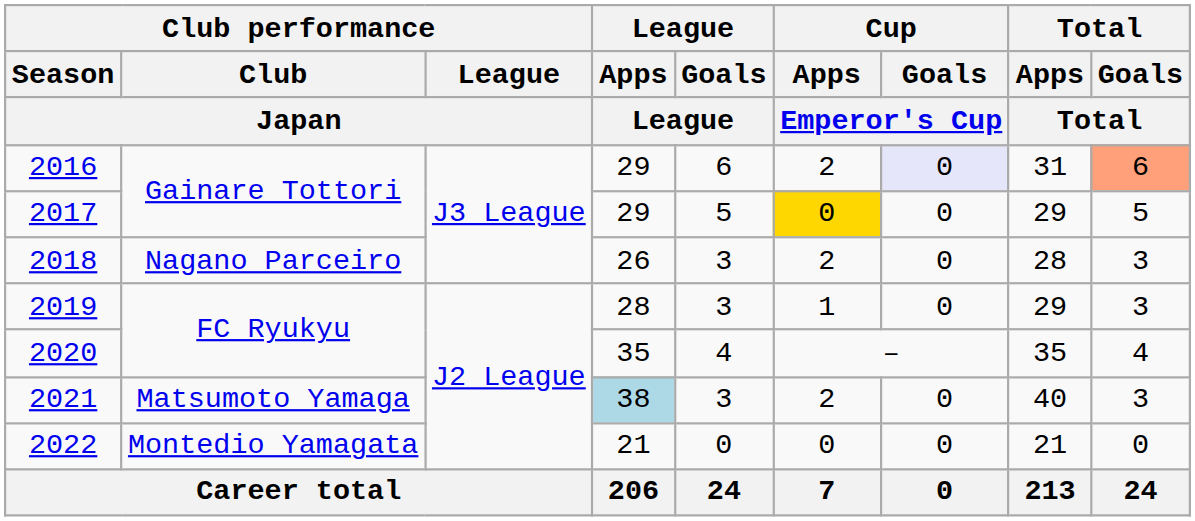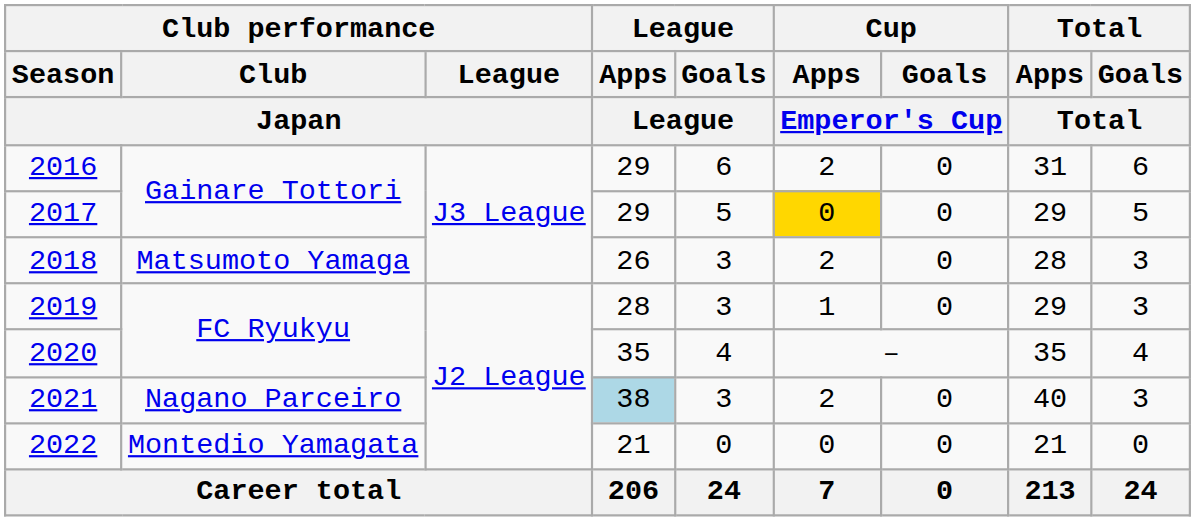 <table class="wikitable" style="text-align:center">
 <tr>
 <th colspan=3>Club performance</th>
 <th colspan=2>League</th>
 <th colspan=2>Cup</th>
 <th colspan=2>Total</th>
 </tr>
 <tr>
 <th>Season</th>
 <th>Club</th>
 <th>League</th>
 <th>Apps</th>
 <th>Goals</th>
 <th>Apps</th>
 <th>Goals</th>
 <th>Apps</th>
 <th>Goals</th>
 </tr>
 <tr>
 <th colspan=3>Japan</th>
 <th colspan=2>League</th>
 <th colspan=2><a href='#'>Emperor's Cup</a></th>
 <th colspan=2>Total</th>
 </tr>
 <tr>
 <td><a href='#'>2016</a></td>
 <td rowspan="2"><a href='#'>Gainare Tottori</a></td>
 <td rowspan="3"><a href='#'>J3 League</a></td>
 <td>29</td>
 <td>6</td>
 <td>2</td>
-<td style="background: lavender;">0</td>
+<td>0</td>
 <td>31</td>
-<td style="background: lightsalmon;">6</td>
+<td>6</td>
 </tr>
 <tr>
 <td><a href='#'>2017</a></td>
 <td>29</td>
 <td>5</td>
 <td style="background: gold;">0</td>
 <td>0</td>
 <td>29</td>
 <td>5</td>
 </tr>
 <tr>
 <td><a href='#'>2018</a></td>
-<td><a href='#'>Nagano Parceiro</a></td>
+<td><a href='#'>Matsumoto Yamaga</a></td>
 <td>26</td>
 <td>3</td>
 <td>2</td>
 <td>0</td>
 <td>28</td>
 <td>3</td>
 </tr>
 <tr>
 <td><a href='#'>2019</a></td>
 <td rowspan="2"><a href='#'>FC Ryukyu</a></td>
 <td rowspan="4"><a href='#'>J2 League</a></td>
 <td>28</td>
 <td>3</td>
 <td>1</td>
 <td>0</td>
 <td>29</td>
 <td>3</td>
 </tr>
 <tr>
 <td><a href='#'>2020</a></td>
 <td>35</td>
 <td>4</td>
 <td colspan="2">–</td>
 <td>35</td>
 <td>4</td>
 </tr>
 <tr>
 <td><a href='#'>2021</a></td>
-<td><a href='#'>Matsumoto Yamaga</a></td>
+<td><a href='#'>Nagano Parceiro</a></td>
 <td style="background: lightblue;">38</td>
 <td>3</td>
 <td>2</td>
 <td>0</td>
 <td>40</td>
 <td>3</td>
 </tr>
 <tr>
 <td><a href='#'>2022</a></td>
 <td><a href='#'>Montedio Yamagata</a></td>
 <td>21</td>
 <td>0</td>
 <td>0</td>
 <td>0</td>
 <td>21</td>
 <td>0</td>
 </tr>
 <tr>
 <th colspan="3">Career total</th>
 <th>206</th>
 <th>24</th>
 <th>7</th>
 <th>0</th>
 <th>213</th>
 <th>24</th>
 </tr>
 </table>
